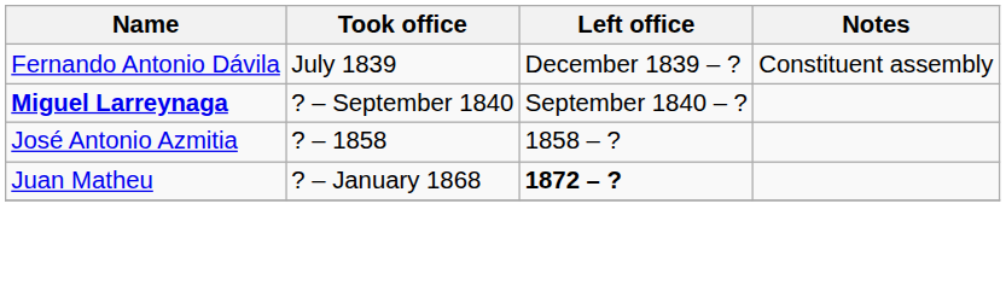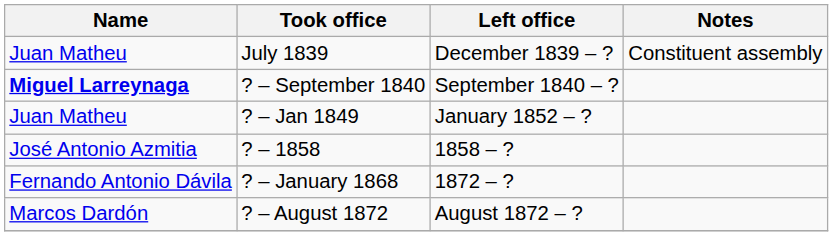 <table class="wikitable">
 <tr>
 <th>Name</th>
 <th>Took office</th>
 <th>Left office</th>
 <th>Notes</th>
 </tr>
 <tr>
-<td><a href='#'>Fernando Antonio Dávila</a></td>
+<td><a href='#'>Juan Matheu</a></td>
 <td>July 1839</td>
 <td>December 1839 – ?</td>
 <td>Constituent assembly</td>
 </tr>
 <tr>
 <td><strong><a href='#'>Miguel Larreynaga</a></strong></td>
 <td>? – September 1840</td>
 <td>September 1840 – ?</td>
 <td></td>
 </tr>
 <tr>
+<td><a href='#'>Juan Matheu</a></td>
+<td>? – Jan 1849</td>
+<td>January 1852 – ?</td>
+<td></td>
+</tr>
+<tr>
 <td><a href='#'>José Antonio Azmitia</a></td>
 <td>? – 1858</td>
 <td>1858 – ?</td>
 <td></td>
 </tr>
 <tr>
-<td><a href='#'>Juan Matheu</a></td>
+<td><a href='#'>Fernando Antonio Dávila</a></td>
 <td>? – January 1868</td>
-<td><strong>1872 – ?</strong></td>
+<td>1872 – ?</td>
+<td></td>
+</tr>
+<tr>
+<td><a href='#'>Marcos Dardón</a></td>
+<td>? – August 1872</td>
+<td>August 1872 – ?</td>
 <td></td>
 </tr>
 <tr>
 </tr>
 </table>
